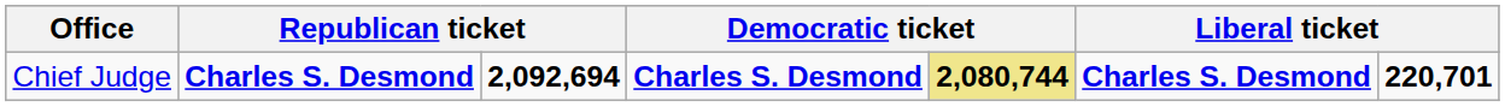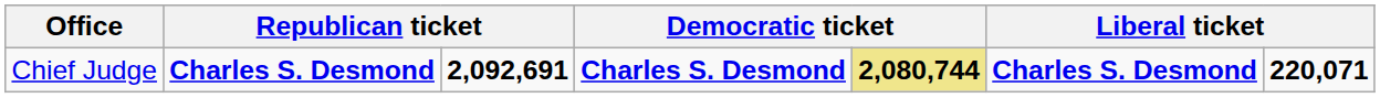 <table class=wikitable>
 <tr bgcolor=lightgrey>
 <th>Office</th>
 <th colspan="2" ><a href='#'>Republican</a> ticket</th>
 <th colspan="2" ><a href='#'>Democratic</a> ticket</th>
 <th colspan="2" ><a href='#'>Liberal</a> ticket</th>
 </tr>
 <tr>
 <td><a href='#'>Chief Judge</a></td>
 <td><strong><a href='#'>Charles S. Desmond</a></strong></td>
-<td align="right"><strong>2,092,694</strong></td>
+<td align="right"><strong>2,092,691</strong></td>
 <td><strong><a href='#'>Charles S. Desmond</a></strong></td>
 <td align="right" style="background: khaki;"><strong>2,080,744</strong></td>
 <td><strong><a href='#'>Charles S. Desmond</a></strong></td>
-<td align="right"><strong>220,701</strong></td>
+<td align="right"><strong>220,071</strong></td>
 </tr>
 </table>
